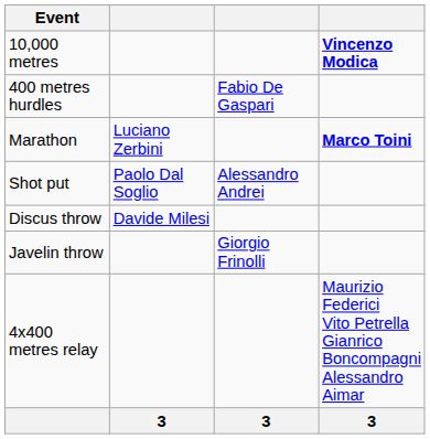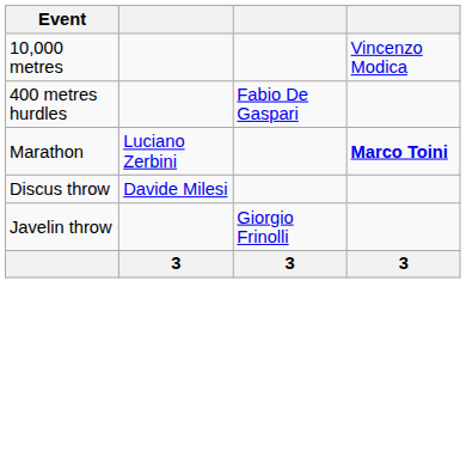 <table class="wikitable" width=60% style="font-size:90%; text-align:left;">
 <tr>
 <th width=25%>Event</th>
 <th width=25%></th>
 <th width=25%></th>
 <th width=25%></th>
 </tr>
 <tr>
 <td>10,000 metres</td>
 <td></td>
 <td></td>
-<td><strong><a href='#'>Vincenzo Modica</a></strong></td>
+<td><a href='#'>Vincenzo Modica</a></td>
 </tr>
 <tr>
 <td>400 metres hurdles</td>
 <td></td>
 <td><a href='#'>Fabio De Gaspari</a></td>
 <td></td>
 </tr>
 <tr>
 <td>Marathon</td>
 <td><a href='#'>Luciano Zerbini</a></td>
 <td></td>
 <td><strong><a href='#'>Marco Toini</a></strong></td>
 </tr>
 <tr>
-<td>Shot put</td>
-<td><a href='#'>Paolo Dal Soglio</a></td>
-<td><a href='#'>Alessandro Andrei</a></td>
-<td></td>
-</tr>
-<tr>
 <td>Discus throw</td>
 <td><a href='#'>Davide Milesi</a></td>
 <td></td>
 <td></td>
 </tr>
 <tr>
 <td>Javelin throw</td>
 <td></td>
 <td><a href='#'>Giorgio Frinolli</a></td>
 <td></td>
 </tr>
 <tr>
-<td>4x400 metres relay</td>
-<td></td>
-<td></td>
-<td><a href='#'>Maurizio Federici</a><br><a href='#'>Vito Petrella</a><br><a href='#'>Gianrico Boncompagni</a><br><a href='#'>Alessandro Aimar</a></td>
-</tr>
-<tr>
 <th></th>
 <th>3</th>
 <th>3</th>
 <th>3</th>
 </tr>
 </table>
